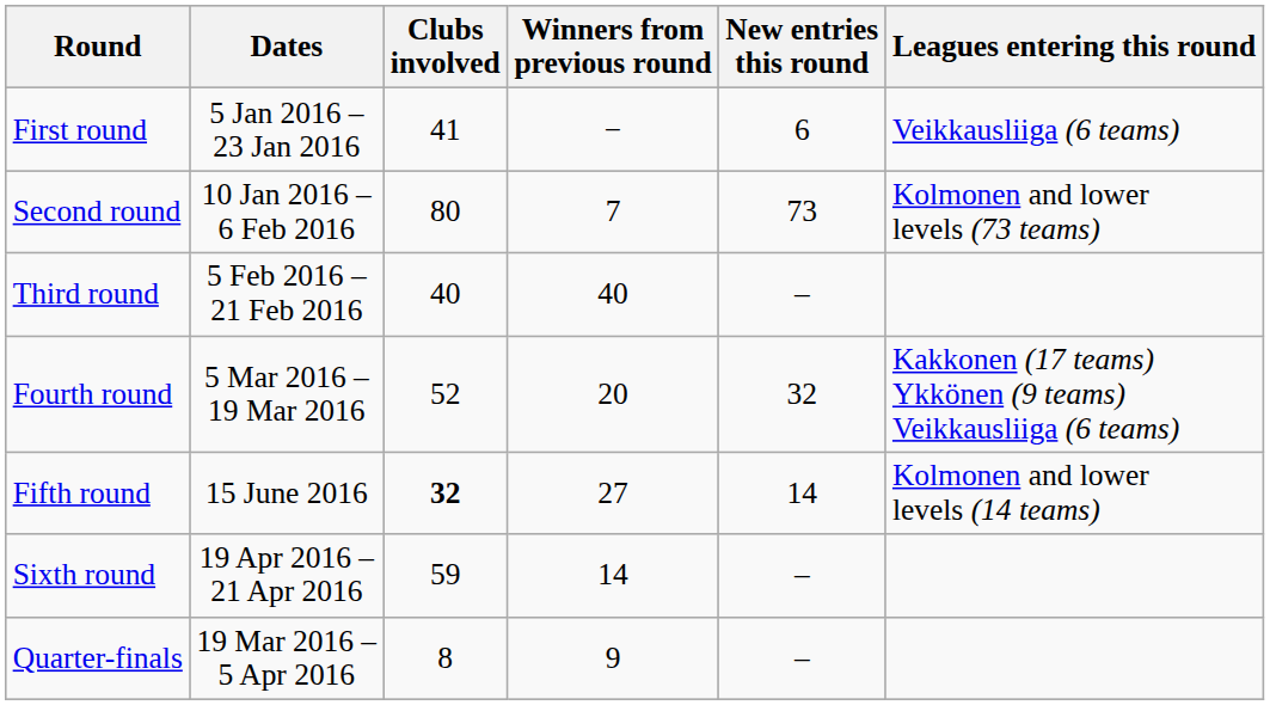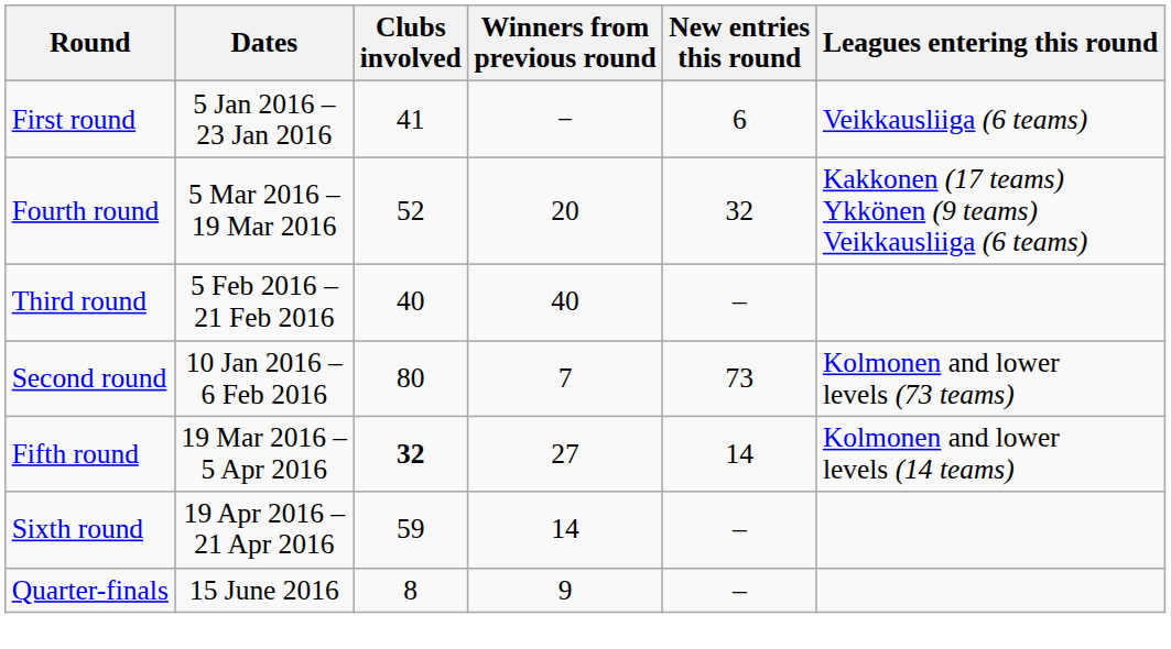 <table class="wikitable">
 <tr>
 <th>Round</th>
 <th>Dates</th>
 <th>Clubs<br>involved</th>
 <th>Winners from<br>previous round</th>
 <th>New entries<br>this round</th>
 <th>Leagues entering this round</th>
 </tr>
 <tr>
 <td><a href='#'>First round</a></td>
 <td style="text-align:center;">5 Jan 2016 – <br>23 Jan 2016</td>
 <td style="text-align:center;">41</td>
 <td style="text-align:center;">−</td>
 <td style="text-align:center;">6</td>
 <td><a href='#'>Veikkausliiga</a> <em>(6 teams)</em></td>
 </tr>
 <tr>
-<td><a href='#'>Second round</a></td>
-<td style="text-align:center;">10 Jan 2016 – <br>6 Feb 2016</td>
-<td style="text-align:center;">80</td>
-<td style="text-align:center;">7</td>
-<td style="text-align:center;">73</td>
-<td><a href='#'>Kolmonen</a> and lower <br>levels <em>(73 teams)</em></td>
+<td><a href='#'>Fourth round</a></td>
+<td style="text-align:center;">5 Mar 2016 – <br>19 Mar 2016</td>
+<td style="text-align:center;">52</td>
+<td style="text-align:center;">20</td>
+<td style="text-align:center;">32</td>
+<td><a href='#'>Kakkonen</a> <em>(17 teams)</em><br><a href='#'>Ykkönen</a> <em>(9 teams)</em><br><a href='#'>Veikkausliiga</a> <em>(6 teams)</em></td>
 </tr>
 <tr>
 <td><a href='#'>Third round</a></td>
 <td style="text-align:center;">5 Feb 2016 – <br>21 Feb 2016</td>
 <td style="text-align:center;">40</td>
 <td style="text-align:center;">40</td>
 <td style="text-align:center;">–</td>
 <td></td>
 </tr>
 <tr>
-<td><a href='#'>Fourth round</a></td>
-<td style="text-align:center;">5 Mar 2016 – <br>19 Mar 2016</td>
-<td style="text-align:center;">52</td>
-<td style="text-align:center;">20</td>
-<td style="text-align:center;">32</td>
-<td><a href='#'>Kakkonen</a> <em>(17 teams)</em><br><a href='#'>Ykkönen</a> <em>(9 teams)</em><br><a href='#'>Veikkausliiga</a> <em>(6 teams)</em></td>
+<td><a href='#'>Second round</a></td>
+<td style="text-align:center;">10 Jan 2016 – <br>6 Feb 2016</td>
+<td style="text-align:center;">80</td>
+<td style="text-align:center;">7</td>
+<td style="text-align:center;">73</td>
+<td><a href='#'>Kolmonen</a> and lower <br>levels <em>(73 teams)</em></td>
 </tr>
 <tr>
 <td><a href='#'>Fifth round</a></td>
-<td style="text-align:center;">15 June 2016</td>
+<td style="text-align:center;">19 Mar 2016 – <br>5 Apr 2016</td>
 <td style="text-align:center;"><strong>32</strong></td>
 <td style="text-align:center;">27</td>
 <td style="text-align:center;">14</td>
 <td><a href='#'>Kolmonen</a> and lower <br>levels <em>(14 teams)</em></td>
 </tr>
 <tr>
 <td><a href='#'>Sixth round</a></td>
 <td style="text-align:center;">19 Apr 2016 – <br>21 Apr 2016</td>
 <td style="text-align:center;">59</td>
 <td style="text-align:center;">14</td>
 <td style="text-align:center;">–</td>
 <td></td>
 </tr>
 <tr>
 <td><a href='#'>Quarter-finals</a></td>
-<td style="text-align:center;">19 Mar 2016 – <br>5 Apr 2016</td>
+<td style="text-align:center;">15 June 2016</td>
 <td style="text-align:center;">8</td>
 <td style="text-align:center;">9</td>
 <td style="text-align:center;">–</td>
 <td></td>
 </tr>
 </table>
